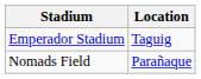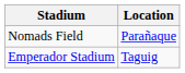 <table class="wikitable sortable">
 <tr>
 <th>Stadium</th>
 <th>Location</th>
 </tr>
 <tr>
+<td>Nomads Field</td>
+<td><a href='#'>Parañaque</a></td>
+</tr>
+<tr>
 <td><a href='#'>Emperador Stadium</a></td>
 <td><a href='#'>Taguig</a></td>
 </tr>
-<tr>
-<td>Nomads Field</td>
-<td><a href='#'>Parañaque</a></td>
-</tr>
 </table>
